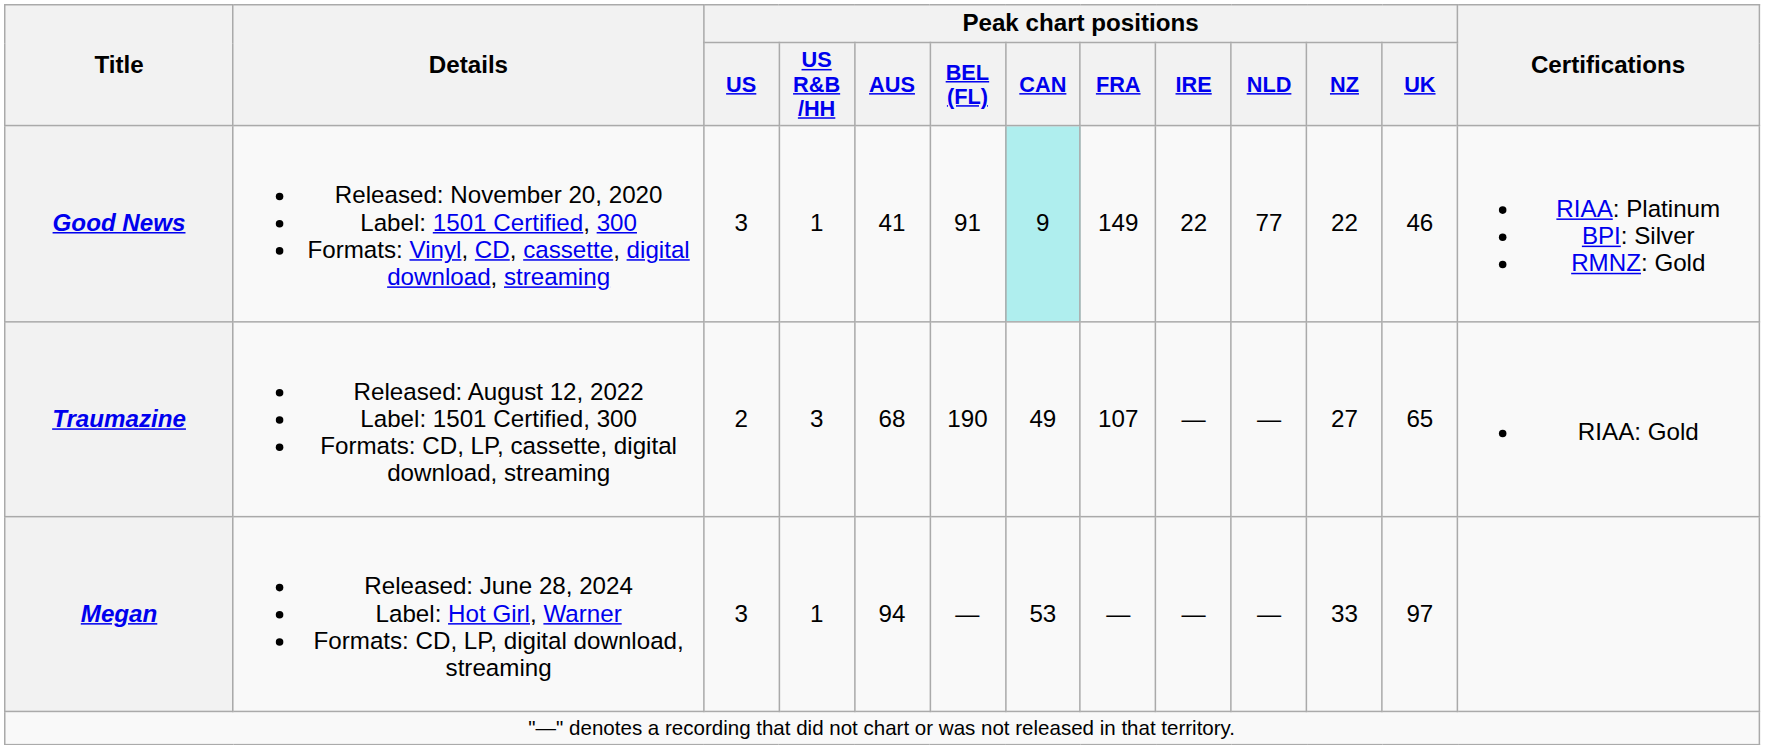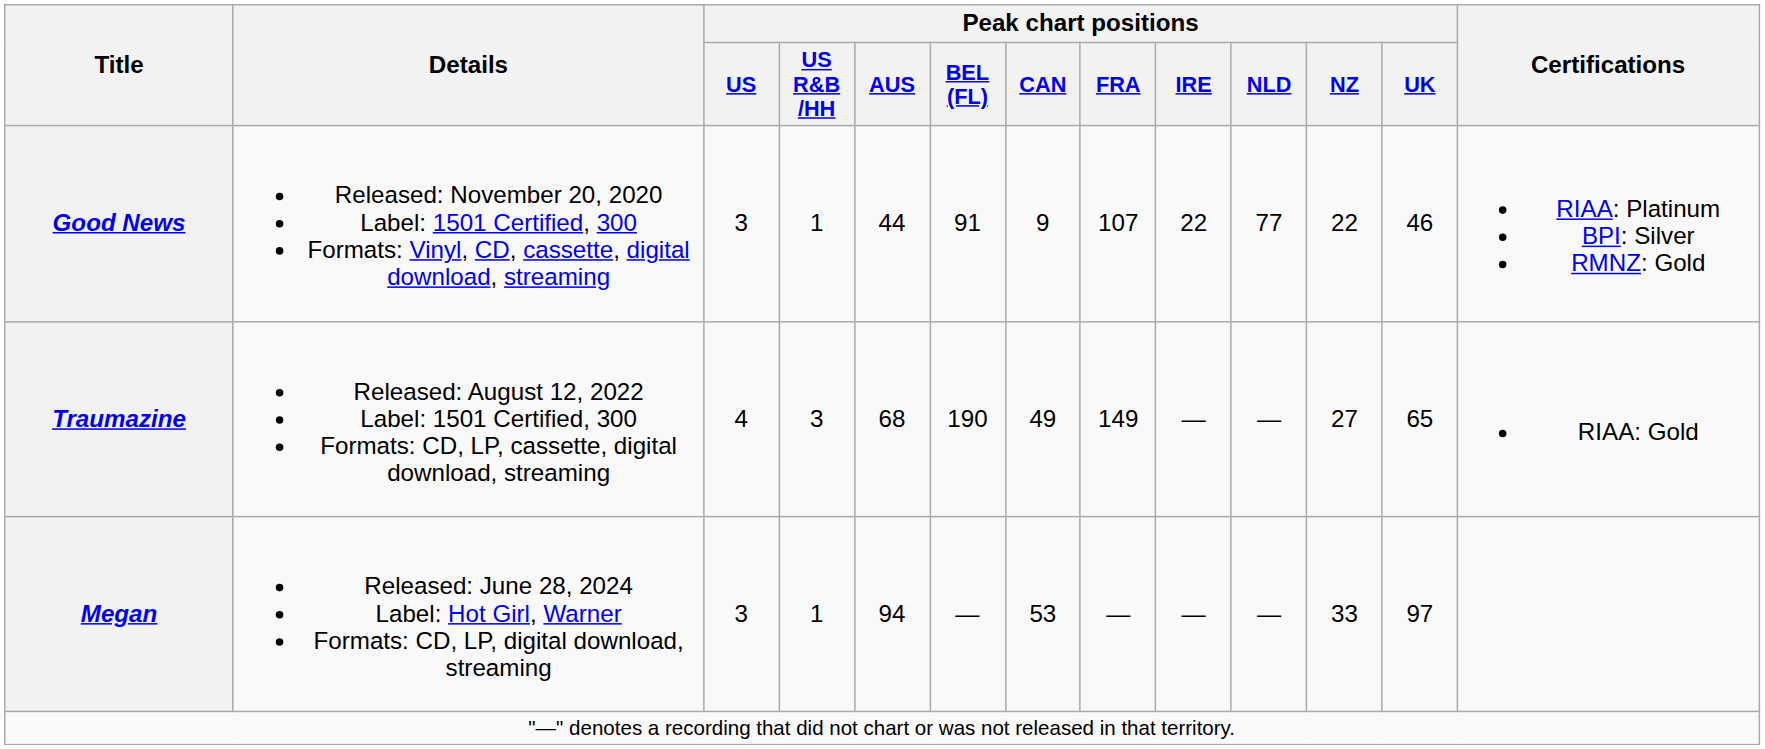 <table class="wikitable plainrowheaders" style="text-align:center">
 <tr>
 <th scope="col" rowspan="2" style="width:9em">Title</th>
 <th scope="col" rowspan="2" style="width:19em">Details</th>
 <th colspan="10">Peak chart positions</th>
 <th scope="col" rowspan="2" style="width:12em">Certifications</th>
 </tr>
 <tr>
 <th scope="col" style="width:3em;font-size:90%;"><a href='#'>US</a><br></th>
 <th scope="col" style="width:3em;font-size:90%;"><a href='#'>US<br>R&B<br>/HH</a><br></th>
 <th scope="col" style="width:3em;font-size:90%;"><a href='#'>AUS</a><br></th>
 <th scope="col" style="width:3em;font-size:90%;"><a href='#'>BEL<br>(FL)</a><br></th>
 <th scope="col" style="width:3em;font-size:90%;"><a href='#'>CAN</a><br></th>
 <th scope="col" style="width:3em;font-size:90%;"><a href='#'>FRA</a><br></th>
 <th scope="col" style="width:3em;font-size:90%;"><a href='#'>IRE</a><br></th>
 <th scope="col" style="width:3em;font-size:90%;"><a href='#'>NLD</a><br></th>
 <th scope="col" style="width:3em;font-size:90%;"><a href='#'>NZ</a><br></th>
 <th scope="col" style="width:3em;font-size:90%;"><a href='#'>UK</a><br></th>
 </tr>
 <tr>
 <th scope="row"><em><a href='#'>Good News</a></em></th>
 <td><br><ul><li>Released: November 20, 2020</li><li>Label: <a href='#'>1501 Certified</a>, <a href='#'>300</a></li><li>Formats: <a href='#'>Vinyl</a>, <a href='#'>CD</a>, <a href='#'>cassette</a>, <a href='#'>digital download</a>, <a href='#'>streaming</a></li></ul></td>
 <td>3</td>
 <td>1</td>
-<td>41</td>
+<td>44</td>
 <td>91</td>
-<td style="background: paleturquoise;">9</td>
-<td>149</td>
+<td>9</td>
+<td>107</td>
 <td>22</td>
 <td>77</td>
 <td>22</td>
 <td>46</td>
 <td><br><ul><li><a href='#'>RIAA</a>: Platinum</li><li><a href='#'>BPI</a>: Silver</li><li><a href='#'>RMNZ</a>: Gold</li></ul></td>
 </tr>
 <tr>
 <th scope="row"><em><a href='#'>Traumazine</a></em></th>
 <td><br><ul><li>Released: August 12, 2022</li><li>Label: 1501 Certified, 300</li><li>Formats: CD, LP, cassette, digital download, streaming</li></ul></td>
-<td>2</td>
+<td>4</td>
 <td>3</td>
 <td>68</td>
 <td>190</td>
 <td>49</td>
-<td>107</td>
+<td>149</td>
 <td>—</td>
 <td>—</td>
 <td>27</td>
 <td>65</td>
 <td><br><ul><li>RIAA: Gold</li></ul></td>
 </tr>
 <tr>
 <th scope="row"><em><a href='#'>Megan</a></em></th>
 <td><br><ul><li>Released: June 28, 2024</li><li>Label: <a href='#'>Hot Girl</a>, <a href='#'>Warner</a></li><li>Formats: CD, LP, digital download, streaming</li></ul></td>
 <td>3</td>
 <td>1</td>
 <td>94</td>
 <td>—</td>
 <td>53</td>
 <td>—</td>
 <td>—</td>
 <td>—</td>
 <td>33</td>
 <td>97</td>
 <td></td>
 </tr>
 <tr>
 <td colspan="13" style="font-size:85%">"—" denotes a recording that did not chart or was not released in that territory.</td>
 </tr>
 </table>
